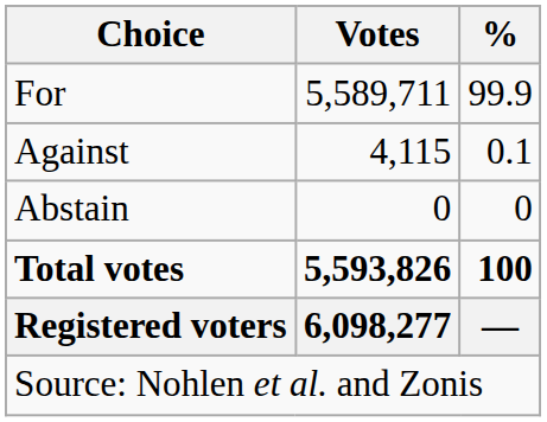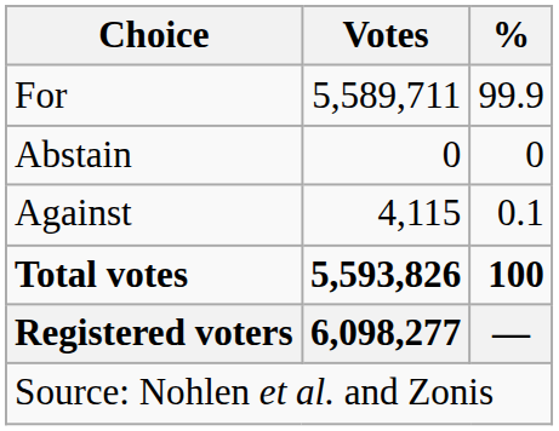 <table class=wikitable style=text-align:right>
 <tr>
 <th>Choice</th>
 <th>Votes</th>
 <th>%</th>
 </tr>
 <tr>
 <td align=left>For</td>
 <td>5,589,711</td>
 <td>99.9</td>
 </tr>
 <tr>
+<td align=left>Abstain</td>
+<td>0</td>
+<td>0</td>
+</tr>
+<tr>
 <td align=left>Against</td>
 <td>4,115</td>
 <td>0.1</td>
-</tr>
-<tr>
-<td align=left>Abstain</td>
-<td>0</td>
-<td>0</td>
 </tr>
 <tr>
 <td align=left><strong>Total votes</strong></td>
 <td><strong>5,593,826</strong></td>
 <td><strong>100</strong></td>
 </tr>
 <tr>
 <th align=left>Registered voters</th>
 <th><strong>6,098,277</strong></th>
 <th>—</th>
 </tr>
 <tr>
 <td colspan=3 align=left>Source: Nohlen <em>et al.</em> and Zonis</td>
 </tr>
 </table>
